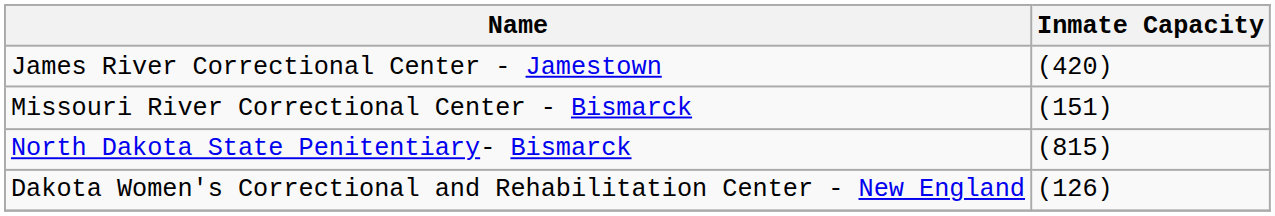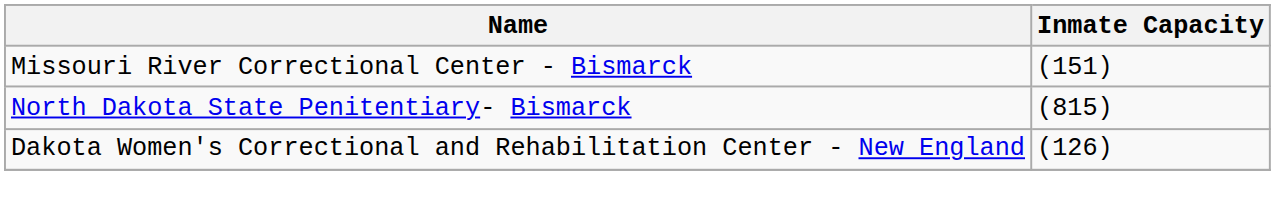 <table class="wikitable sortable">
 <tr>
 <th>Name</th>
 <th>Inmate Capacity</th>
-</tr>
-<tr>
-<td>James River Correctional Center - <a href='#'>Jamestown</a></td>
-<td>(420)</td>
 </tr>
 <tr>
 <td>Missouri River Correctional Center - <a href='#'>Bismarck</a></td>
 <td>(151)</td>
 </tr>
 <tr>
 <td><a href='#'>North Dakota State Penitentiary</a>- <a href='#'>Bismarck</a></td>
 <td>(815)</td>
 </tr>
 <tr>
 <td>Dakota Women's Correctional and Rehabilitation Center - <a href='#'>New England</a></td>
 <td>(126)</td>
 </tr>
 <tr>
 </tr>
 </table>
